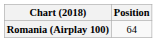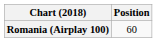 <table class="wikitable sortable plainrowheaders" style="text-align:center">
 <tr>
 <th>Chart (2018)</th>
 <th>Position</th>
 </tr>
 <tr>
 <th scope="row">Romania (Airplay 100)</th>
-<td>64</td>
+<td>60</td>
 </tr>
 </table>
